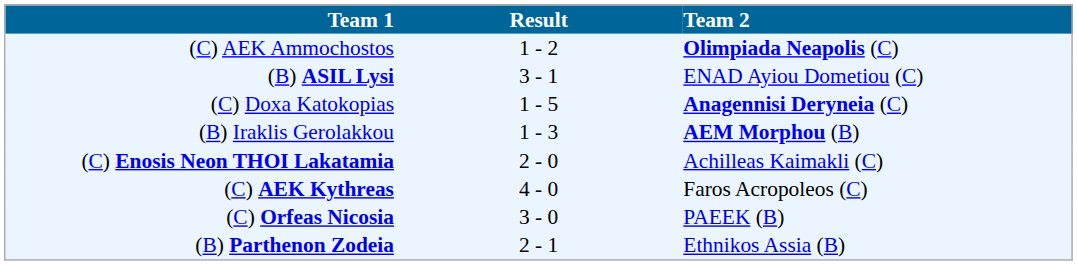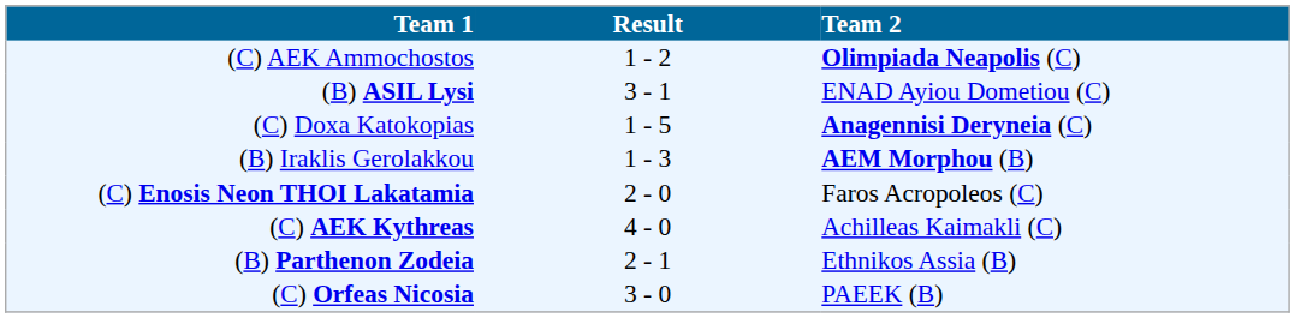 <table cellspacing="0" style="background: #EBF5FF; border: 1px #aaa solid; border-collapse: collapse; font-size: 95%;" width=60%>
 <tr bgcolor=#006699 style="color:white;">
 <th width=30% align="right">Team 1</th>
 <th width=22% align="center">Result</th>
 <th width=30% align="left">Team 2</th>
 </tr>
 <tr>
 <td align=right>(<a href='#'>C</a>) <a href='#'>AEK Ammochostos</a></td>
 <td align=center>1 - 2</td>
 <td align=left><strong><a href='#'>Olimpiada Neapolis</a></strong> (<a href='#'>C</a>)</td>
 </tr>
 <tr>
 <td align=right>(<a href='#'>B</a>) <strong><a href='#'>ASIL Lysi</a></strong></td>
 <td align=center>3 - 1</td>
 <td align=left><a href='#'>ENAD Ayiou Dometiou</a> (<a href='#'>C</a>)</td>
 </tr>
 <tr>
 <td align=right>(<a href='#'>C</a>) <a href='#'>Doxa Katokopias</a></td>
 <td align=center>1 - 5</td>
 <td align=left><strong><a href='#'>Anagennisi Deryneia</a></strong> (<a href='#'>C</a>)</td>
 </tr>
 <tr>
 <td align=right>(<a href='#'>B</a>) <a href='#'>Iraklis Gerolakkou</a></td>
 <td align=center>1 - 3</td>
 <td align=left><strong><a href='#'>AEM Morphou</a></strong> (<a href='#'>B</a>)</td>
 </tr>
 <tr>
 <td align=right>(<a href='#'>C</a>) <strong><a href='#'>Enosis Neon THOI Lakatamia</a></strong></td>
 <td align=center>2 - 0</td>
-<td align=left><a href='#'>Achilleas Kaimakli</a> (<a href='#'>C</a>)</td>
+<td align=left>Faros Acropoleos (<a href='#'>C</a>)</td>
 </tr>
 <tr>
 <td align=right>(<a href='#'>C</a>) <strong><a href='#'>AEK Kythreas</a></strong></td>
 <td align=center>4 - 0</td>
-<td align=left>Faros Acropoleos (<a href='#'>C</a>)</td>
+<td align=left><a href='#'>Achilleas Kaimakli</a> (<a href='#'>C</a>)</td>
+</tr>
+<tr>
+<td align=right>(<a href='#'>B</a>) <strong><a href='#'>Parthenon Zodeia</a></strong></td>
+<td align=center>2 - 1</td>
+<td align=left><a href='#'>Ethnikos Assia</a> (<a href='#'>B</a>)</td>
 </tr>
 <tr>
 <td align=right>(<a href='#'>C</a>) <strong><a href='#'>Orfeas Nicosia</a></strong></td>
 <td align=center>3 - 0</td>
 <td align=left><a href='#'>PAEEK</a> (<a href='#'>B</a>)</td>
 </tr>
 <tr>
-<td align=right>(<a href='#'>B</a>) <strong><a href='#'>Parthenon Zodeia</a></strong></td>
-<td align=center>2 - 1</td>
-<td align=left><a href='#'>Ethnikos Assia</a> (<a href='#'>B</a>)</td>
-</tr>
-<tr>
 </tr>
 </table>
